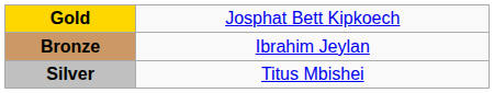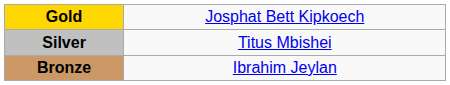 <table class="wikitable" style="text-align:center; " width="35%">
 <tr>
 <td bgcolor="gold"><strong>Gold</strong></td>
 <td><a href='#'>Josphat Bett Kipkoech</a><br>  <small><em></em></small></td>
 </tr>
 <tr>
+<td bgcolor="silver"><strong>Silver</strong></td>
+<td><a href='#'>Titus Mbishei</a><br>  <small><em></em></small></td>
+</tr>
+<tr>
 <td bgcolor="CC9966"><strong>Bronze</strong></td>
 <td><a href='#'>Ibrahim Jeylan</a><br>  <small><em></em></small></td>
 </tr>
-<tr>
-<td bgcolor="silver"><strong>Silver</strong></td>
-<td><a href='#'>Titus Mbishei</a><br>  <small><em></em></small></td>
-</tr>
 </table>
